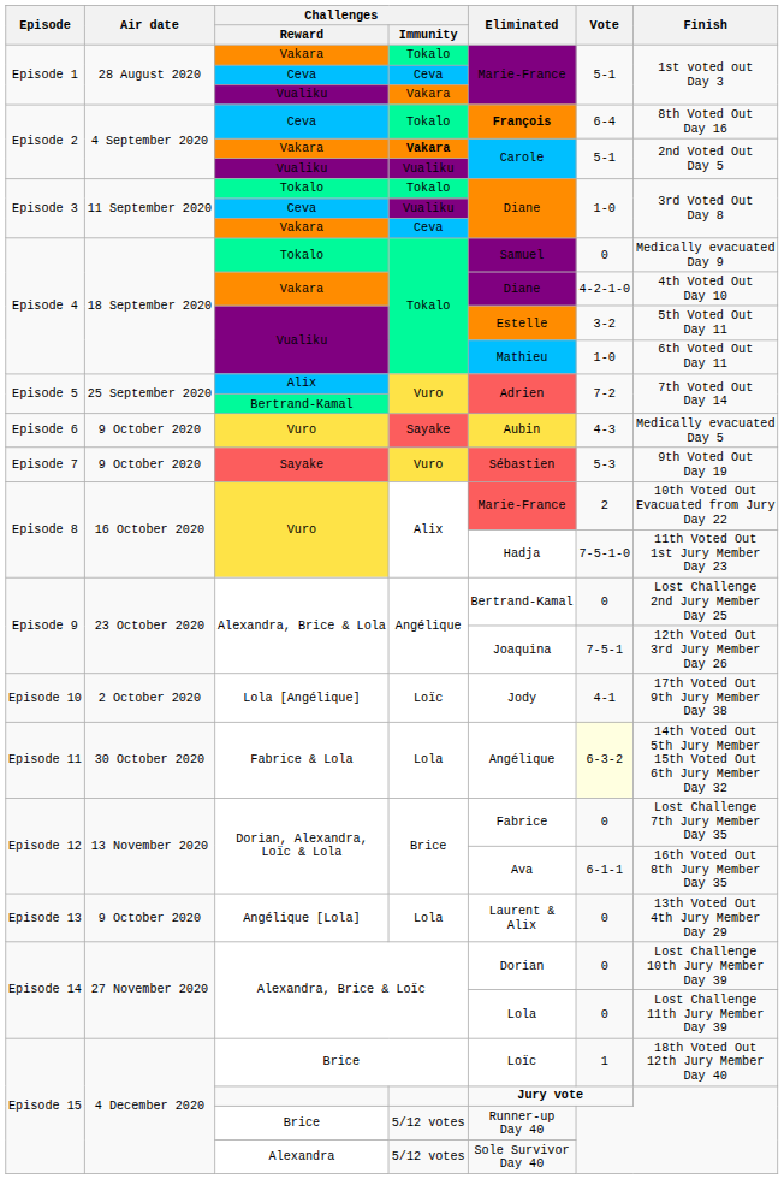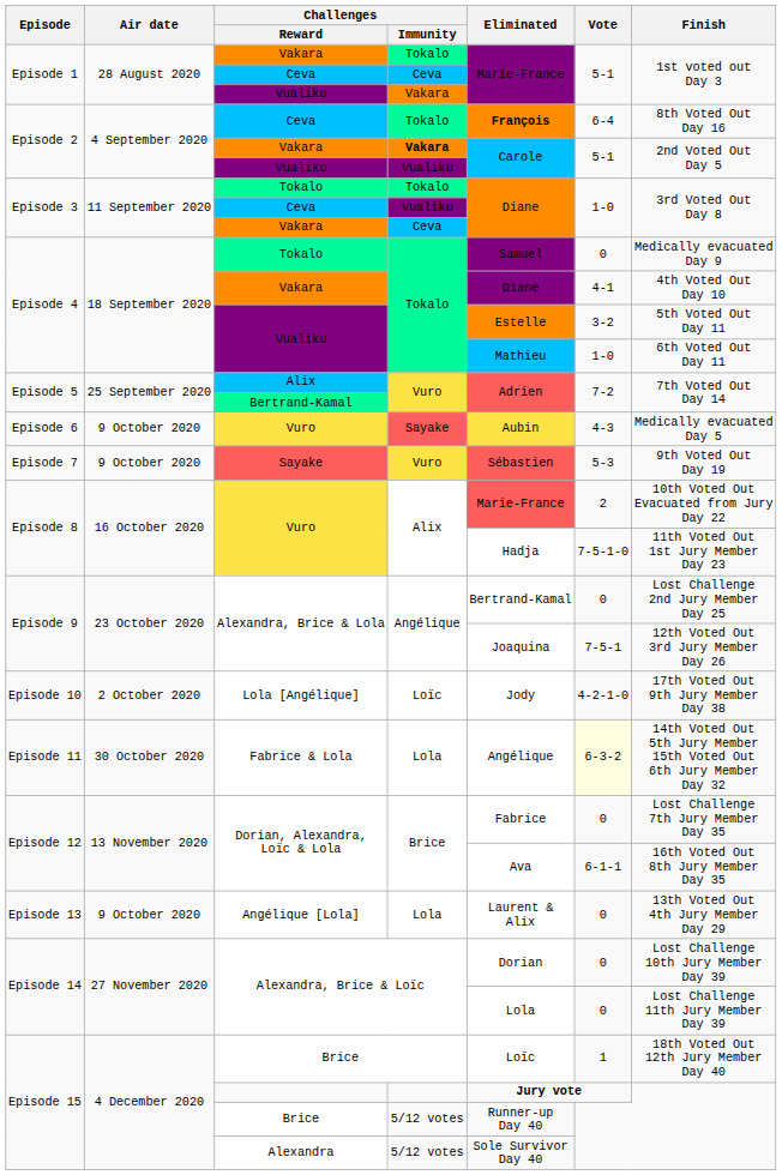 <table class="wikitable" style="margin:auto; text-align:center">
 <tr>
 <th rowspan="2">Episode</th>
 <th rowspan="2">Air date</th>
 <th colspan="2">Challenges</th>
 <th rowspan="2">Eliminated</th>
 <th rowspan="2">Vote</th>
 <th rowspan="2">Finish</th>
 </tr>
 <tr>
 <th>Reward</th>
 <th>Immunity</th>
 </tr>
 <tr>
 <td rowspan="3">Episode 1</td>
 <td rowspan="3">28 August 2020</td>
 <td rowspan="1" bgcolor="DarkOrange">Vakara</td>
 <td rowspan="1" bgcolor="MediumSpringGreen">Tokalo</td>
 <td rowspan="3" bgcolor="purple"><span>Marie-France</span></td>
 <td rowspan="3">5-1</td>
 <td rowspan="3">1st voted out<br>Day 3</td>
 </tr>
 <tr>
 <td rowspan="1" bgcolor="DeepSkyBlue">Ceva</td>
 <td rowspan="1" bgcolor="DeepSkyBlue">Ceva</td>
 </tr>
 <tr>
 <td rowspan="1" bgcolor="purple"><span>Vualiku</span></td>
 <td rowspan="1" bgcolor="DarkOrange">Vakara</td>
 </tr>
 <tr>
 <td rowspan="3">Episode 2</td>
 <td rowspan="3">4 September 2020</td>
 <td rowspan="1" bgcolor="DeepSkyBlue">Ceva</td>
 <td rowspan="1" bgcolor="MediumSpringGreen">Tokalo</td>
 <td rowspan="1" bgcolor="DarkOrange"><strong>François</strong></td>
 <td>6-4</td>
 <td>8th Voted Out<br>Day 16</td>
 </tr>
 <tr>
 <td rowspan="1" bgcolor="DarkOrange">Vakara</td>
 <td rowspan="1" bgcolor="DarkOrange"><strong>Vakara</strong></td>
 <td rowspan="2" bgcolor="DeepSkyBlue">Carole</td>
 <td rowspan="2">5-1</td>
 <td rowspan="2">2nd Voted Out<br>Day 5</td>
 </tr>
 <tr>
 <td rowspan="1" bgcolor="purple"><span>Vualiku</span></td>
 <td rowspan="1" bgcolor="purple"><span>Vualiku</span></td>
 </tr>
 <tr>
 <td rowspan="3">Episode 3</td>
 <td rowspan="3">11 September 2020</td>
 <td rowspan="1" bgcolor="MediumSpringGreen">Tokalo</td>
 <td rowspan="1" bgcolor="MediumSpringGreen">Tokalo</td>
 <td rowspan="3" bgcolor="DarkOrange">Diane</td>
 <td rowspan="3">1-0</td>
 <td rowspan="3">3rd Voted Out<br>Day 8</td>
 </tr>
 <tr>
 <td rowspan="1" bgcolor="DeepSkyBlue">Ceva</td>
 <td rowspan="1" bgcolor="purple"><span>Vualiku</span></td>
 </tr>
 <tr>
 <td rowspan="1" bgcolor="DarkOrange">Vakara</td>
 <td rowspan="1" bgcolor="DeepSkyBlue">Ceva</td>
 </tr>
 <tr>
 <td rowspan="4">Episode 4</td>
 <td rowspan="4">18 September 2020</td>
 <td rowspan="1" bgcolor="MediumSpringGreen">Tokalo</td>
 <td rowspan="4" bgcolor="MediumSpringGreen">Tokalo</td>
 <td rowspan="1" bgcolor="purple"><span>Samuel</span></td>
 <td rowspan="1">0</td>
 <td>Medically evacuated<br>Day 9</td>
 </tr>
 <tr>
 <td rowspan="1" bgcolor="DarkOrange">Vakara</td>
 <td rowspan="1" bgcolor="purple"><span>Diane</span></td>
-<td>4-2-1-0</td>
+<td rowspan="1">4-1</td>
 <td>4th Voted Out<br>Day 10</td>
 </tr>
 <tr>
 <td rowspan="2" bgcolor="purple"><span>Vualiku</span></td>
 <td rowspan="1" bgcolor="DarkOrange">Estelle</td>
 <td rowspan="1">3-2</td>
 <td>5th Voted Out<br>Day 11</td>
 </tr>
 <tr>
 <td rowspan="1" bgcolor="DeepSkyBlue">Mathieu</td>
 <td rowspan="1">1-0</td>
 <td>6th Voted Out<br>Day 11</td>
 </tr>
 <tr>
 <td rowspan="2">Episode 5</td>
 <td rowspan="2">25 September 2020</td>
 <td rowspan="1" bgcolor="DeepSkyBlue">Alix</td>
 <td rowspan="2" bgcolor="#fee347">Vuro</td>
 <td rowspan="2" bgcolor="#fc5d5d">Adrien</td>
 <td rowspan="2">7-2</td>
 <td rowspan="2">7th Voted Out<br>Day 14</td>
 </tr>
 <tr>
 <td rowspan="1" bgcolor="MediumSpringGreen">Bertrand-Kamal</td>
 </tr>
 <tr>
 <td>Episode 6</td>
 <td>9 October 2020</td>
 <td bgcolor=#fee347>Vuro</td>
 <td bgcolor=#fc5d5d>Sayake</td>
 <td bgcolor=#fee347>Aubin</td>
 <td>4-3</td>
 <td rowspan="1">Medically evacuated<br>Day 5</td>
 </tr>
 <tr>
 <td>Episode 7</td>
 <td>9 October 2020</td>
 <td bgcolor=#fc5d5d>Sayake</td>
 <td bgcolor=#fee347>Vuro</td>
 <td bgcolor=#fc5d5d>Sébastien</td>
 <td>5-3</td>
 <td>9th Voted Out<br>Day 19</td>
 </tr>
 <tr>
 <td rowspan="2">Episode 8</td>
 <td rowspan="2">16 October 2020</td>
 <td rowspan="2" bgcolor=#fee347>Vuro</td>
 <td rowspan="2" bgcolor="white">Alix</td>
 <td rowspan="1" bgcolor=#fc5d5d>Marie-France</td>
 <td rowspan="1">2</td>
 <td rowspan="1">10th Voted Out<br>Evacuated from Jury<br>Day 22 </td>
 </tr>
 <tr>
 <td rowspan="1" bgcolor="white">Hadja</td>
 <td rowspan="1">7-5-1-0</td>
 <td rowspan="1">11th Voted Out<br>1st Jury Member<br>Day 23</td>
 </tr>
 <tr>
 <td rowspan="2">Episode 9</td>
 <td rowspan="2">23 October 2020</td>
 <td rowspan="2" bgcolor="white">Alexandra, Brice & Lola</td>
 <td rowspan="2" bgcolor="white">Angélique</td>
 <td rowspan="1" bgcolor="white">Bertrand-Kamal</td>
 <td rowspan="1">0</td>
 <td rowspan="1">Lost Challenge<br>2nd Jury Member<br>Day 25</td>
 </tr>
 <tr>
 <td rowspan="1" bgcolor="white">Joaquina</td>
 <td rowspan="1">7-5-1</td>
 <td rowspan="1">12th Voted Out<br>3rd Jury Member<br>Day 26</td>
 </tr>
 <tr>
 <td>Episode 10</td>
 <td>2 October 2020</td>
 <td bgcolor="white">Lola [Angélique]</td>
 <td bgcolor="white">Loïc</td>
 <td bgcolor="white">Jody</td>
-<td rowspan="1">4-1</td>
+<td>4-2-1-0</td>
 <td>17th Voted Out<br>9th Jury Member<br>Day 38</td>
 </tr>
 <tr>
 <td>Episode 11</td>
 <td>30 October 2020</td>
 <td bgcolor="white">Fabrice & Lola</td>
 <td bgcolor="white">Lola</td>
 <td bgcolor="white">Angélique</td>
 <td style="background: lightyellow;">6-3-2</td>
 <td>14th Voted Out<br>5th Jury Member<br>15th Voted Out<br>6th Jury Member<br>Day 32</td>
 </tr>
 <tr>
 <td rowspan="2">Episode 12</td>
 <td rowspan="2">13 November 2020</td>
 <td rowspan="2" bgcolor="white">Dorian, Alexandra,<br>Loïc & Lola</td>
 <td rowspan="2" bgcolor="white">Brice</td>
 <td rowspan="1" bgcolor="white">Fabrice</td>
 <td rowspan="1">0</td>
 <td rowspan="1">Lost Challenge<br>7th Jury Member<br>Day 35</td>
 </tr>
 <tr>
 <td rowspan="1" bgcolor="white">Ava</td>
 <td rowspan="1">6-1-1</td>
 <td rowspan="1">16th Voted Out<br>8th Jury Member<br>Day 35</td>
 </tr>
 <tr>
 <td>Episode 13</td>
 <td>9 October 2020</td>
 <td bgcolor="white">Angélique [Lola]</td>
 <td bgcolor="white">Lola</td>
 <td bgcolor="white">Laurent &<br> Alix</td>
 <td rowspan="1">0</td>
 <td>13th Voted Out<br>4th Jury Member<br>Day 29</td>
 </tr>
 <tr>
 <td rowspan="2">Episode 14</td>
 <td rowspan="2">27 November 2020</td>
 <td colspan="2" rowspan="2" bgcolor="white">Alexandra, Brice & Loïc</td>
 <td rowspan="1" bgcolor="white">Dorian</td>
 <td rowspan="1">0</td>
 <td rowspan="1">Lost Challenge<br>10th Jury Member<br>Day 39</td>
 </tr>
 <tr>
 <td rowspan="1" bgcolor="white">Lola</td>
 <td rowspan="1">0</td>
 <td rowspan="1">Lost Challenge<br>11th Jury Member<br>Day 39</td>
 </tr>
 <tr>
 <td rowspan="4">Episode 15</td>
 <td rowspan="4">4 December 2020</td>
 <td colspan="2" rowspan="1" bgcolor="white">Brice</td>
 <td rowspan="1" bgcolor="white">Loïc</td>
 <td rowspan="1">1</td>
 <td rowspan="1">18th Voted Out<br>12th Jury Member<br>Day 40</td>
 </tr>
 <tr>
 <td></td>
 <td></td>
 <td colspan=2><strong>Jury vote</strong></td>
 </tr>
 <tr>
 <td bgcolor="white">Brice</td>
 <td>5/12 votes</td>
 <td>Runner-up<br>Day 40</td>
 </tr>
 <tr>
 <td bgcolor="white">Alexandra</td>
 <td>5/12 votes</td>
 <td>Sole Survivor<br>Day 40</td>
 </tr>
 </table>
